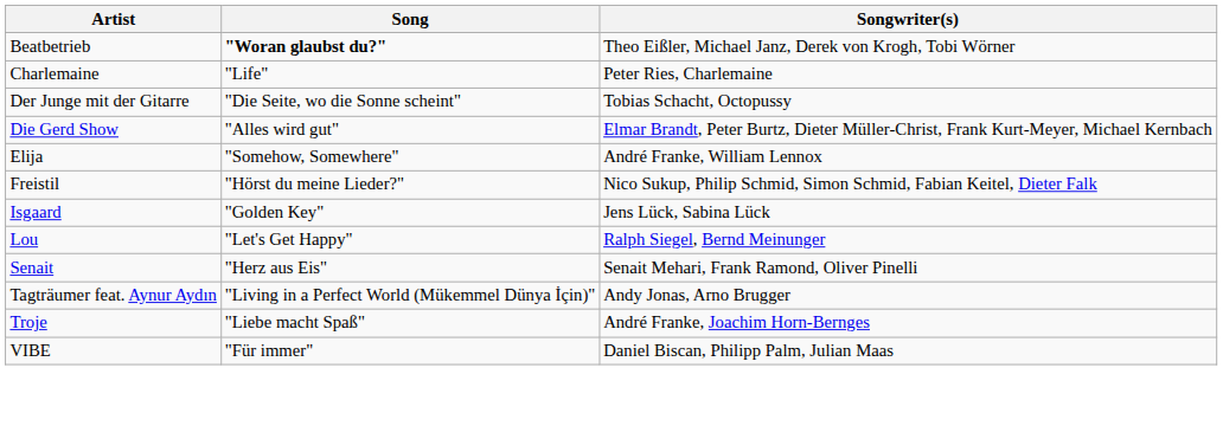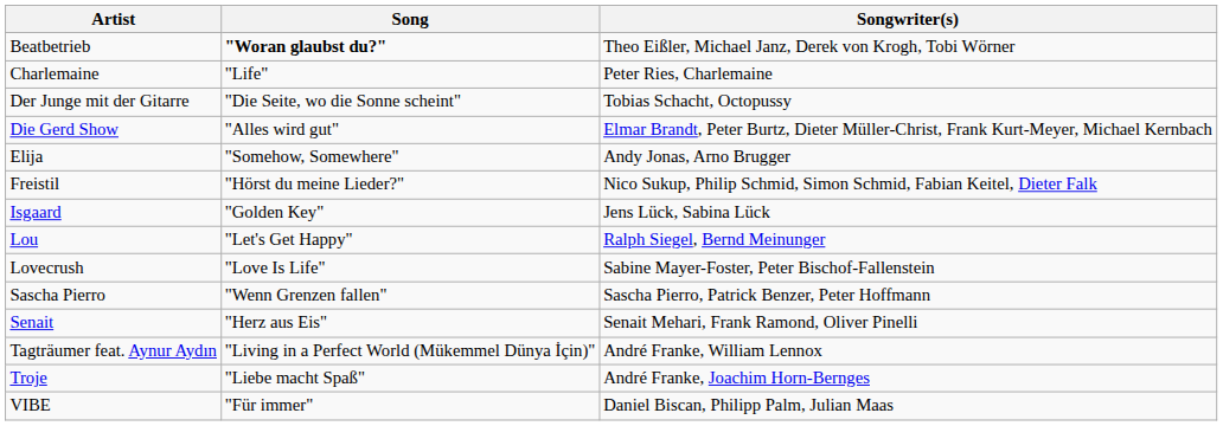 <table class="sortable wikitable" style="margin: 1em auto 1em auto;">
 <tr>
 <th>Artist</th>
 <th>Song</th>
 <th>Songwriter(s)</th>
 </tr>
 <tr>
 <td>Beatbetrieb</td>
 <td><strong>"Woran glaubst du?"</strong></td>
 <td>Theo Eißler, Michael Janz, Derek von Krogh, Tobi Wörner</td>
 </tr>
 <tr>
 <td>Charlemaine</td>
 <td>"Life"</td>
 <td>Peter Ries, Charlemaine</td>
 </tr>
 <tr>
 <td>Der Junge mit der Gitarre</td>
 <td>"Die Seite, wo die Sonne scheint"</td>
 <td>Tobias Schacht, Octopussy</td>
 </tr>
 <tr>
 <td><a href='#'>Die Gerd Show</a></td>
 <td>"Alles wird gut"</td>
 <td><a href='#'>Elmar Brandt</a>, Peter Burtz, Dieter Müller-Christ, Frank Kurt-Meyer, Michael Kernbach</td>
 </tr>
 <tr>
 <td>Elija</td>
 <td>"Somehow, Somewhere"</td>
-<td>André Franke, William Lennox</td>
+<td>Andy Jonas, Arno Brugger</td>
 </tr>
 <tr>
 <td>Freistil</td>
 <td>"Hörst du meine Lieder?"</td>
 <td>Nico Sukup, Philip Schmid, Simon Schmid, Fabian Keitel, <a href='#'>Dieter Falk</a></td>
 </tr>
 <tr>
 <td><a href='#'>Isgaard</a></td>
 <td>"Golden Key"</td>
 <td>Jens Lück, Sabina Lück</td>
 </tr>
 <tr>
 <td><a href='#'>Lou</a></td>
 <td>"Let's Get Happy"</td>
 <td><a href='#'>Ralph Siegel</a>, <a href='#'>Bernd Meinunger</a></td>
 </tr>
 <tr>
+<td>Lovecrush</td>
+<td>"Love Is Life"</td>
+<td>Sabine Mayer-Foster, Peter Bischof-Fallenstein</td>
+</tr>
+<tr>
+<td>Sascha Pierro</td>
+<td>"Wenn Grenzen fallen"</td>
+<td>Sascha Pierro, Patrick Benzer, Peter Hoffmann</td>
+</tr>
+<tr>
 <td><a href='#'>Senait</a></td>
 <td>"Herz aus Eis"</td>
 <td>Senait Mehari, Frank Ramond, Oliver Pinelli</td>
 </tr>
 <tr>
 <td>Tagträumer feat. <a href='#'>Aynur Aydın</a></td>
 <td>"Living in a Perfect World (Mükemmel Dünya İçin)"</td>
-<td>Andy Jonas, Arno Brugger</td>
+<td>André Franke, William Lennox</td>
 </tr>
 <tr>
 <td><a href='#'>Troje</a></td>
 <td>"Liebe macht Spaß"</td>
 <td>André Franke, <a href='#'>Joachim Horn-Bernges</a></td>
 </tr>
 <tr>
 <td>VIBE</td>
 <td>"Für immer"</td>
 <td>Daniel Biscan, Philipp Palm, Julian Maas</td>
 </tr>
 </table>
